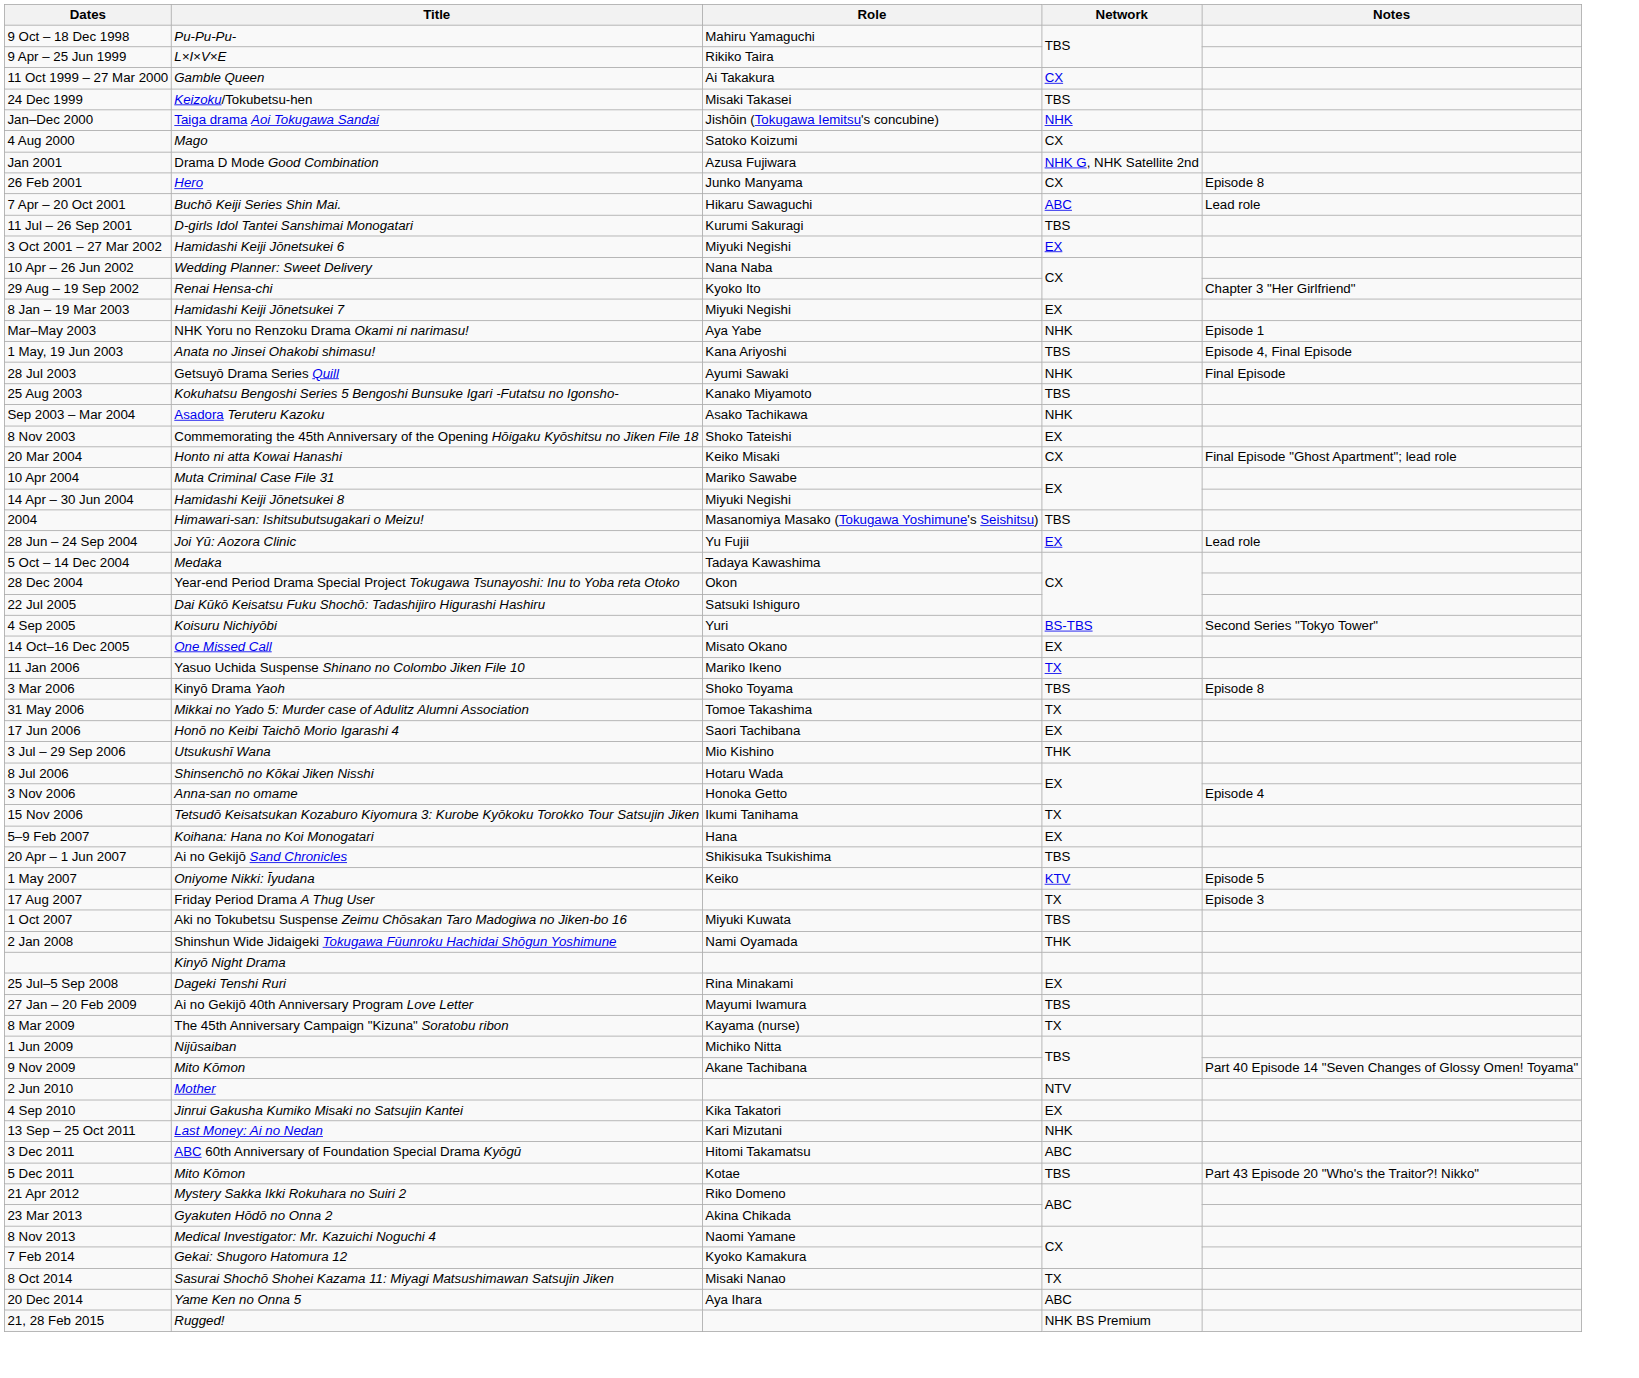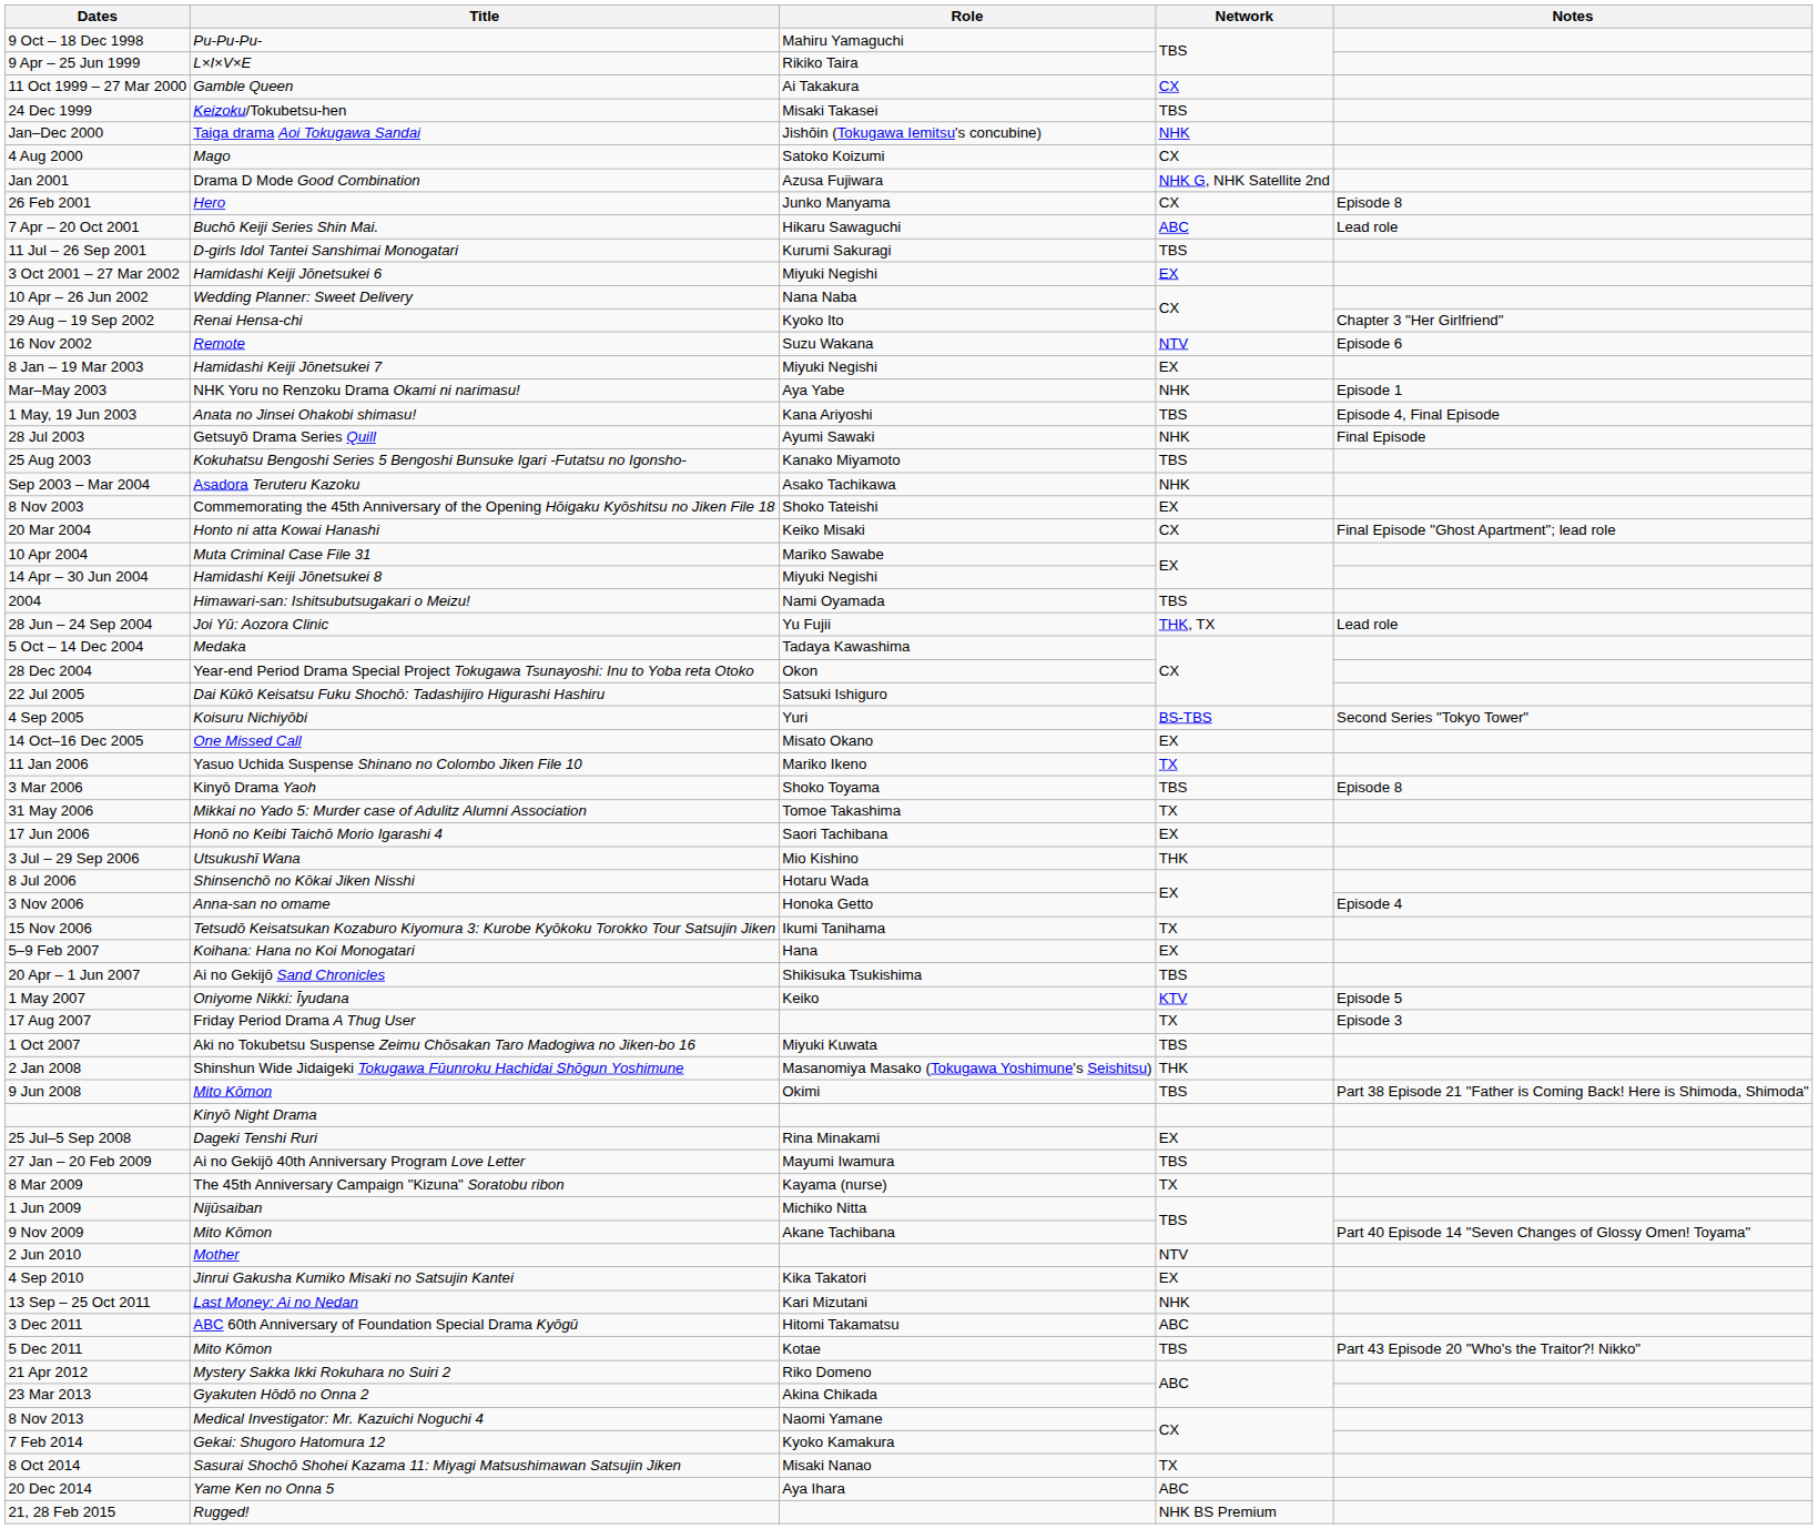 <table class="wikitable">
 <tr>
 <th>Dates</th>
 <th>Title</th>
 <th>Role</th>
 <th>Network</th>
 <th>Notes</th>
 </tr>
 <tr>
 <td>9 Oct – 18 Dec 1998</td>
 <td><em>Pu-Pu-Pu-</em></td>
 <td>Mahiru Yamaguchi</td>
 <td rowspan="2">TBS</td>
 <td></td>
 </tr>
 <tr>
 <td>9 Apr – 25 Jun 1999</td>
 <td><em>L×I×V×E</em></td>
 <td>Rikiko Taira</td>
 <td></td>
 </tr>
 <tr>
 <td>11 Oct 1999 – 27 Mar 2000</td>
 <td><em>Gamble Queen</em></td>
 <td>Ai Takakura</td>
 <td><a href='#'>CX</a></td>
 <td></td>
 </tr>
 <tr>
 <td>24 Dec 1999</td>
 <td><em><a href='#'>Keizoku</a></em>/Tokubetsu-hen</td>
 <td>Misaki Takasei</td>
 <td>TBS</td>
 <td></td>
 </tr>
 <tr>
 <td>Jan–Dec 2000</td>
 <td><a href='#'>Taiga drama</a> <em><a href='#'>Aoi Tokugawa Sandai</a></em></td>
 <td>Jishōin (<a href='#'>Tokugawa Iemitsu</a>'s concubine)</td>
 <td><a href='#'>NHK</a></td>
 <td></td>
 </tr>
 <tr>
 <td>4 Aug 2000</td>
 <td><em>Mago</em></td>
 <td>Satoko Koizumi</td>
 <td>CX</td>
 <td></td>
 </tr>
 <tr>
 <td>Jan 2001</td>
 <td>Drama D Mode <em>Good Combination</em></td>
 <td>Azusa Fujiwara</td>
 <td><a href='#'>NHK G</a>, NHK Satellite 2nd</td>
 <td></td>
 </tr>
 <tr>
 <td>26 Feb 2001</td>
 <td><em><a href='#'>Hero</a></em></td>
 <td>Junko Manyama</td>
 <td>CX</td>
 <td>Episode 8</td>
 </tr>
 <tr>
 <td>7 Apr – 20 Oct 2001</td>
 <td><em>Buchō Keiji Series Shin Mai.</em></td>
 <td>Hikaru Sawaguchi</td>
 <td><a href='#'>ABC</a></td>
 <td>Lead role</td>
 </tr>
 <tr>
 <td>11 Jul – 26 Sep 2001</td>
 <td><em>D-girls Idol Tantei Sanshimai Monogatari</em></td>
 <td>Kurumi Sakuragi</td>
 <td>TBS</td>
 <td></td>
 </tr>
 <tr>
 <td>3 Oct 2001 – 27 Mar 2002</td>
 <td><em>Hamidashi Keiji Jōnetsukei 6</em></td>
 <td>Miyuki Negishi</td>
 <td><a href='#'>EX</a></td>
 <td></td>
 </tr>
 <tr>
 <td>10 Apr – 26 Jun 2002</td>
 <td><em>Wedding Planner: Sweet Delivery</em></td>
 <td>Nana Naba</td>
 <td rowspan="2">CX</td>
 <td></td>
 </tr>
 <tr>
 <td>29 Aug – 19 Sep 2002</td>
 <td><em>Renai Hensa-chi</em></td>
 <td>Kyoko Ito</td>
 <td>Chapter 3 "Her Girlfriend"</td>
 </tr>
 <tr>
+<td>16 Nov 2002</td>
+<td><em><a href='#'>Remote</a></em></td>
+<td>Suzu Wakana</td>
+<td><a href='#'>NTV</a></td>
+<td>Episode 6</td>
+</tr>
+<tr>
 <td>8 Jan – 19 Mar 2003</td>
 <td><em>Hamidashi Keiji Jōnetsukei 7</em></td>
 <td>Miyuki Negishi</td>
 <td>EX</td>
 <td></td>
 </tr>
 <tr>
 <td>Mar–May 2003</td>
 <td>NHK Yoru no Renzoku Drama <em>Okami ni narimasu!</em></td>
 <td>Aya Yabe</td>
 <td>NHK</td>
 <td>Episode 1</td>
 </tr>
 <tr>
 <td>1 May, 19 Jun 2003</td>
 <td><em>Anata no Jinsei Ohakobi shimasu!</em></td>
 <td>Kana Ariyoshi</td>
 <td>TBS</td>
 <td>Episode 4, Final Episode</td>
 </tr>
 <tr>
 <td>28 Jul 2003</td>
 <td>Getsuyō Drama Series <em><a href='#'>Quill</a></em></td>
 <td>Ayumi Sawaki</td>
 <td>NHK</td>
 <td>Final Episode</td>
 </tr>
 <tr>
 <td>25 Aug 2003</td>
 <td><em>Kokuhatsu Bengoshi Series 5 Bengoshi Bunsuke Igari -Futatsu no Igonsho-</em></td>
 <td>Kanako Miyamoto</td>
 <td>TBS</td>
 <td></td>
 </tr>
 <tr>
 <td>Sep 2003 – Mar 2004</td>
 <td><a href='#'>Asadora</a> <em>Teruteru Kazoku</em></td>
 <td>Asako Tachikawa</td>
 <td>NHK</td>
 <td></td>
 </tr>
 <tr>
 <td>8 Nov 2003</td>
 <td>Commemorating the 45th Anniversary of the Opening <em>Hōigaku Kyōshitsu no Jiken File 18</em></td>
 <td>Shoko Tateishi</td>
 <td>EX</td>
 <td></td>
 </tr>
 <tr>
 <td>20 Mar 2004</td>
 <td><em>Honto ni atta Kowai Hanashi</em></td>
 <td>Keiko Misaki</td>
 <td>CX</td>
 <td>Final Episode "Ghost Apartment"; lead role</td>
 </tr>
 <tr>
 <td>10 Apr 2004</td>
 <td><em>Muta Criminal Case File 31</em></td>
 <td>Mariko Sawabe</td>
 <td rowspan="2">EX</td>
 <td></td>
 </tr>
 <tr>
 <td>14 Apr – 30 Jun 2004</td>
 <td><em>Hamidashi Keiji Jōnetsukei 8</em></td>
 <td>Miyuki Negishi</td>
 <td></td>
 </tr>
 <tr>
 <td>2004</td>
 <td><em>Himawari-san: Ishitsubutsugakari o Meizu!</em></td>
-<td>Masanomiya Masako (<a href='#'>Tokugawa Yoshimune</a>'s <a href='#'>Seishitsu</a>)</td>
+<td>Nami Oyamada</td>
 <td>TBS</td>
 <td></td>
 </tr>
 <tr>
 <td>28 Jun – 24 Sep 2004</td>
 <td><em>Joi Yū: Aozora Clinic</em></td>
 <td>Yu Fujii</td>
-<td><a href='#'>EX</a></td>
+<td><a href='#'>THK</a>, TX</td>
 <td>Lead role</td>
 </tr>
 <tr>
 <td>5 Oct – 14 Dec 2004</td>
 <td><em>Medaka</em></td>
 <td>Tadaya Kawashima</td>
 <td rowspan="3">CX</td>
 <td></td>
 </tr>
 <tr>
 <td>28 Dec 2004</td>
 <td>Year-end Period Drama Special Project <em>Tokugawa Tsunayoshi: Inu to Yoba reta Otoko</em></td>
 <td>Okon</td>
 <td></td>
 </tr>
 <tr>
 <td>22 Jul 2005</td>
 <td><em>Dai Kūkō Keisatsu Fuku Shochō: Tadashijiro Higurashi Hashiru</em></td>
 <td>Satsuki Ishiguro</td>
 <td></td>
 </tr>
 <tr>
 <td>4 Sep 2005</td>
 <td><em>Koisuru Nichiyōbi</em></td>
 <td>Yuri</td>
 <td><a href='#'>BS-TBS</a></td>
 <td>Second Series "Tokyo Tower"</td>
 </tr>
 <tr>
 <td>14 Oct–16 Dec 2005</td>
 <td><em><a href='#'>One Missed Call</a></em></td>
 <td>Misato Okano</td>
 <td>EX</td>
 <td></td>
 </tr>
 <tr>
 <td>11 Jan 2006</td>
 <td>Yasuo Uchida Suspense <em>Shinano no Colombo Jiken File 10</em></td>
 <td>Mariko Ikeno</td>
 <td><a href='#'>TX</a></td>
 <td></td>
 </tr>
 <tr>
 <td>3 Mar 2006</td>
 <td>Kinyō Drama <em>Yaoh</em></td>
 <td>Shoko Toyama</td>
 <td>TBS</td>
 <td>Episode 8</td>
 </tr>
 <tr>
 <td>31 May 2006</td>
 <td><em>Mikkai no Yado 5: Murder case of Adulitz Alumni Association</em></td>
 <td>Tomoe Takashima</td>
 <td>TX</td>
 <td></td>
 </tr>
 <tr>
 <td>17 Jun 2006</td>
 <td><em>Honō no Keibi Taichō Morio Igarashi 4</em></td>
 <td>Saori Tachibana</td>
 <td>EX</td>
 <td></td>
 </tr>
 <tr>
 <td>3 Jul – 29 Sep 2006</td>
 <td><em>Utsukushī Wana</em></td>
 <td>Mio Kishino</td>
 <td>THK</td>
 <td></td>
 </tr>
 <tr>
 <td>8 Jul 2006</td>
 <td><em>Shinsenchō no Kōkai Jiken Nisshi</em></td>
 <td>Hotaru Wada</td>
 <td rowspan="2">EX</td>
 <td></td>
 </tr>
 <tr>
 <td>3 Nov 2006</td>
 <td><em>Anna-san no omame</em></td>
 <td>Honoka Getto</td>
 <td>Episode 4</td>
 </tr>
 <tr>
 <td>15 Nov 2006</td>
 <td><em>Tetsudō Keisatsukan Kozaburo Kiyomura 3: Kurobe Kyōkoku Torokko Tour Satsujin Jiken</em></td>
 <td>Ikumi Tanihama</td>
 <td>TX</td>
 <td></td>
 </tr>
 <tr>
 <td>5–9 Feb 2007</td>
 <td><em>Koihana: Hana no Koi Monogatari</em></td>
 <td>Hana</td>
 <td>EX</td>
 <td></td>
 </tr>
 <tr>
 <td>20 Apr – 1 Jun 2007</td>
 <td>Ai no Gekijō <em><a href='#'>Sand Chronicles</a></em></td>
 <td>Shikisuka Tsukishima</td>
 <td>TBS</td>
 <td></td>
 </tr>
 <tr>
 <td>1 May 2007</td>
 <td><em>Oniyome Nikki: Īyudana</em></td>
 <td>Keiko</td>
 <td><a href='#'>KTV</a></td>
 <td>Episode 5</td>
 </tr>
 <tr>
 <td>17 Aug 2007</td>
 <td>Friday Period Drama <em>A Thug User</em></td>
 <td></td>
 <td>TX</td>
 <td>Episode 3</td>
 </tr>
 <tr>
 <td>1 Oct 2007</td>
 <td>Aki no Tokubetsu Suspense <em>Zeimu Chōsakan Taro Madogiwa no Jiken-bo 16</em></td>
 <td>Miyuki Kuwata</td>
 <td>TBS</td>
 <td></td>
 </tr>
 <tr>
 <td>2 Jan 2008</td>
 <td>Shinshun Wide Jidaigeki <em><a href='#'>Tokugawa Fūunroku Hachidai Shōgun Yoshimune</a></em></td>
-<td>Nami Oyamada</td>
+<td>Masanomiya Masako (<a href='#'>Tokugawa Yoshimune</a>'s <a href='#'>Seishitsu</a>)</td>
 <td>THK</td>
 <td></td>
+</tr>
+<tr>
+<td>9 Jun 2008</td>
+<td><em><a href='#'>Mito Kōmon</a></em></td>
+<td>Okimi</td>
+<td>TBS</td>
+<td>Part 38 Episode 21 "Father is Coming Back! Here is Shimoda, Shimoda"</td>
 </tr>
 <tr>
 <td></td>
 <td><em>Kinyō Night Drama</em></td>
 <td></td>
 <td></td>
 <td></td>
 </tr>
 <tr>
 <td>25 Jul–5 Sep 2008</td>
 <td><em>Dageki Tenshi Ruri</em></td>
 <td>Rina Minakami</td>
 <td>EX</td>
 <td></td>
 </tr>
 <tr>
 <td>27 Jan – 20 Feb 2009</td>
 <td>Ai no Gekijō 40th Anniversary Program <em>Love Letter</em></td>
 <td>Mayumi Iwamura</td>
 <td>TBS</td>
 <td></td>
 </tr>
 <tr>
 <td>8 Mar 2009</td>
 <td>The 45th Anniversary Campaign "Kizuna" <em>Soratobu ribon</em></td>
 <td>Kayama (nurse)</td>
 <td>TX</td>
 <td></td>
 </tr>
 <tr>
 <td>1 Jun 2009</td>
 <td><em>Nijūsaiban</em></td>
 <td>Michiko Nitta</td>
 <td rowspan="2">TBS</td>
 <td></td>
 </tr>
 <tr>
 <td>9 Nov 2009</td>
 <td><em>Mito Kōmon</em></td>
 <td>Akane Tachibana</td>
 <td>Part 40 Episode 14 "Seven Changes of Glossy Omen! Toyama"</td>
 </tr>
 <tr>
 <td>2 Jun 2010</td>
 <td><em><a href='#'>Mother</a></em></td>
 <td></td>
 <td>NTV</td>
 <td></td>
 </tr>
 <tr>
 <td>4 Sep 2010</td>
 <td><em>Jinrui Gakusha Kumiko Misaki no Satsujin Kantei</em></td>
 <td>Kika Takatori</td>
 <td>EX</td>
 <td></td>
 </tr>
 <tr>
 <td>13 Sep – 25 Oct 2011</td>
 <td><em><a href='#'>Last Money: Ai no Nedan</a></em></td>
 <td>Kari Mizutani</td>
 <td>NHK</td>
 <td></td>
 </tr>
 <tr>
 <td>3 Dec 2011</td>
 <td><a href='#'>ABC</a> 60th Anniversary of Foundation Special Drama <em>Kyōgū</em></td>
 <td>Hitomi Takamatsu</td>
 <td>ABC</td>
 <td></td>
 </tr>
 <tr>
 <td>5 Dec 2011</td>
 <td><em>Mito Kōmon</em></td>
 <td>Kotae</td>
 <td>TBS</td>
 <td>Part 43 Episode 20 "Who's the Traitor?! Nikko"</td>
 </tr>
 <tr>
 <td>21 Apr 2012</td>
 <td><em>Mystery Sakka Ikki Rokuhara no Suiri 2</em></td>
 <td>Riko Domeno</td>
 <td rowspan="2">ABC</td>
 <td></td>
 </tr>
 <tr>
 <td>23 Mar 2013</td>
 <td><em>Gyakuten Hōdō no Onna 2</em></td>
 <td>Akina Chikada</td>
 <td></td>
 </tr>
 <tr>
 <td>8 Nov 2013</td>
 <td><em>Medical Investigator: Mr. Kazuichi Noguchi 4</em></td>
 <td>Naomi Yamane</td>
 <td rowspan="2">CX</td>
 <td></td>
 </tr>
 <tr>
 <td>7 Feb 2014</td>
 <td><em>Gekai: Shugoro Hatomura 12</em></td>
 <td>Kyoko Kamakura</td>
 <td></td>
 </tr>
 <tr>
 <td>8 Oct 2014</td>
 <td><em>Sasurai Shochō Shohei Kazama 11: Miyagi Matsushimawan Satsujin Jiken</em></td>
 <td>Misaki Nanao</td>
 <td>TX</td>
 <td></td>
 </tr>
 <tr>
 <td>20 Dec 2014</td>
 <td><em>Yame Ken no Onna 5</em></td>
 <td>Aya Ihara</td>
 <td>ABC</td>
 <td></td>
 </tr>
 <tr>
 <td>21, 28 Feb 2015</td>
 <td><em>Rugged!</em></td>
 <td></td>
 <td>NHK BS Premium</td>
 <td></td>
 </tr>
 </table>
